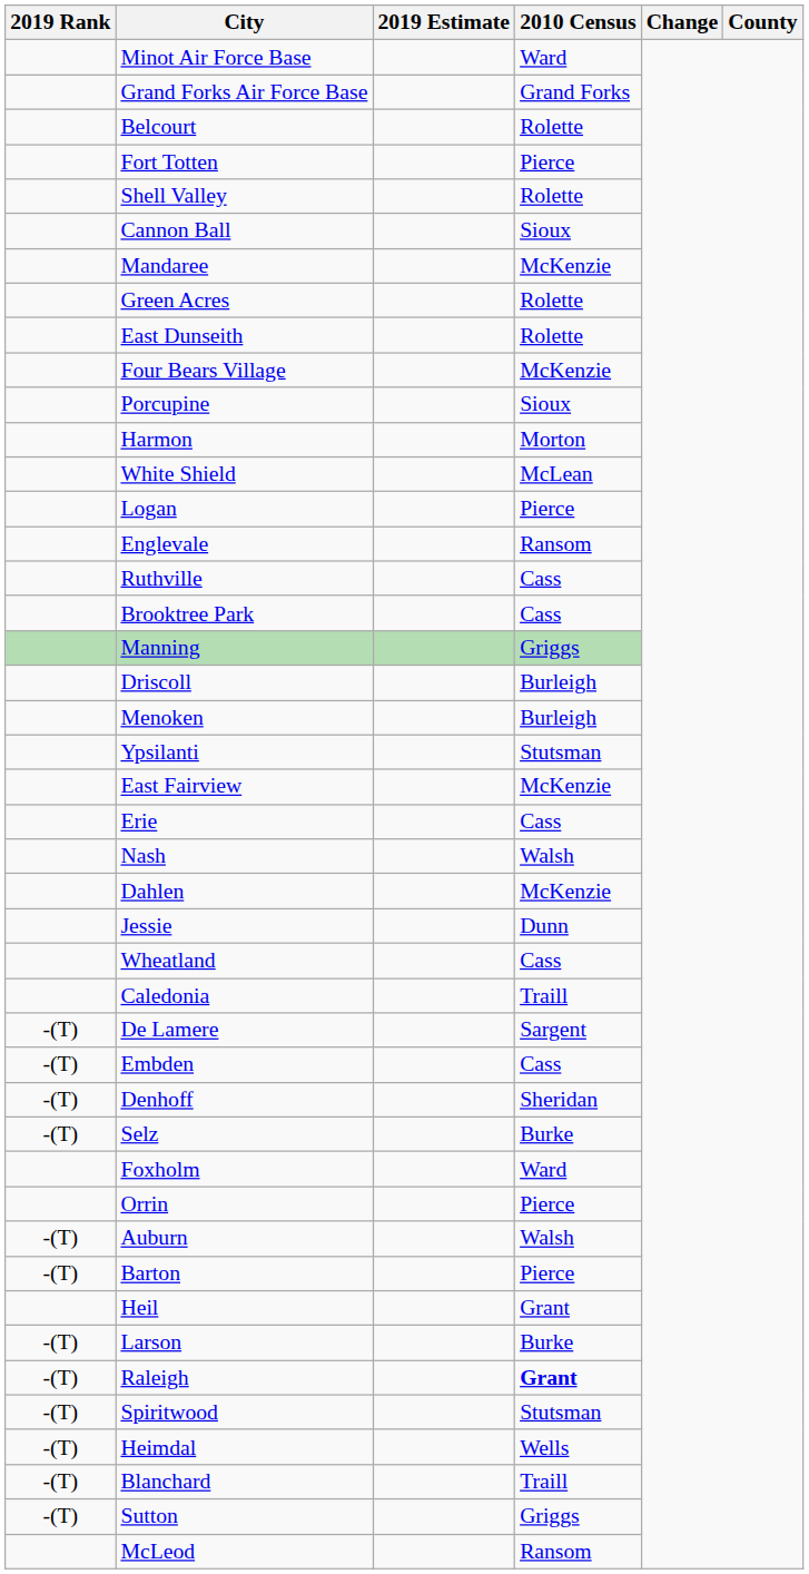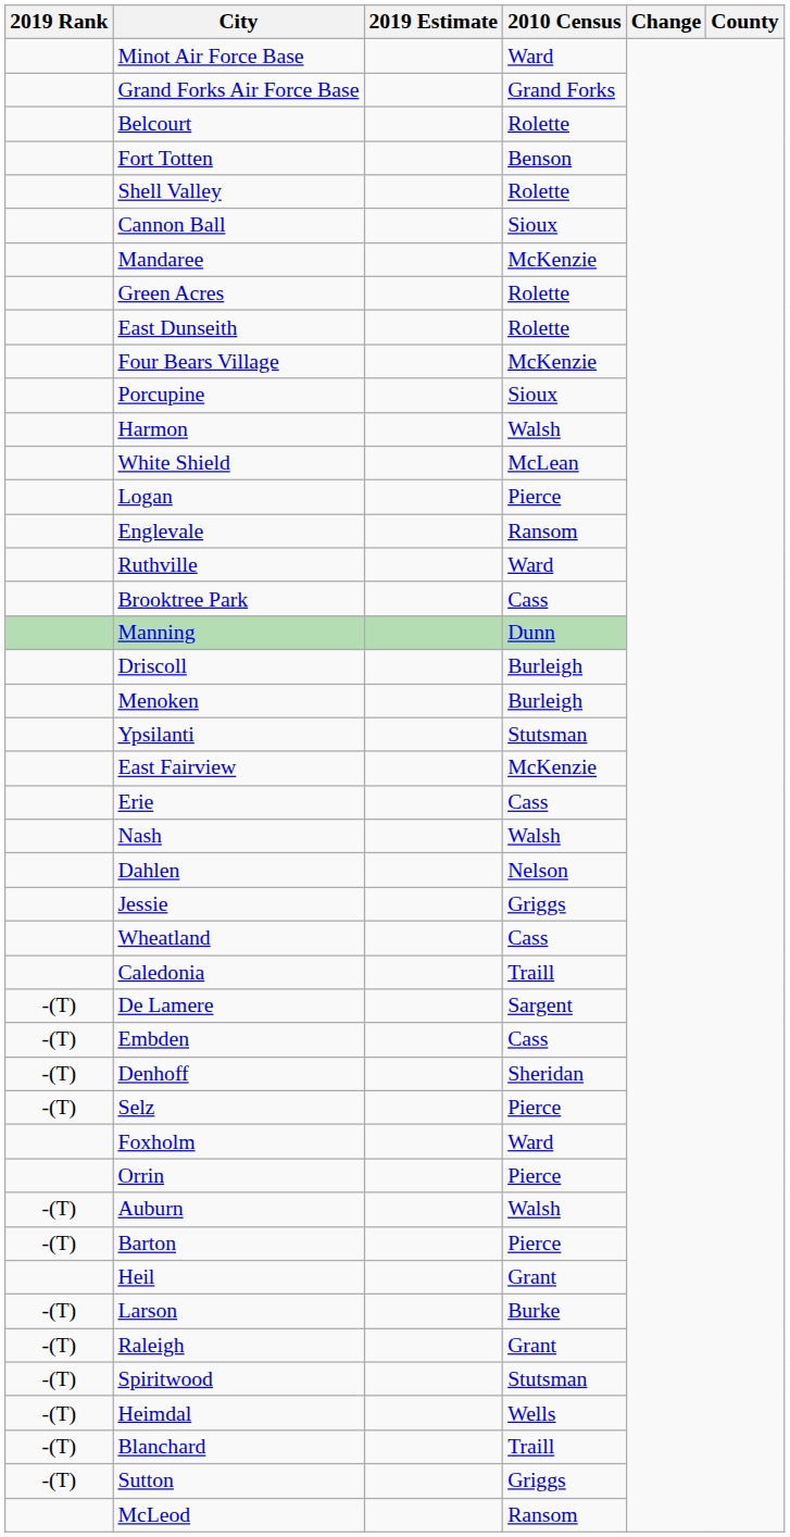 <table class="wikitable sortable">
 <tr>
 <th>2019 Rank</th>
 <th>City</th>
 <th>2019 Estimate</th>
 <th>2010 Census</th>
 <th>Change</th>
 <th>County</th>
 </tr>
 <tr>
 <td align=center></td>
 <td><a href='#'>Minot Air Force Base</a></td>
 <td></td>
 <td><a href='#'>Ward</a></td>
 </tr>
 <tr>
 <td align=center></td>
 <td><a href='#'>Grand Forks Air Force Base</a></td>
 <td></td>
 <td><a href='#'>Grand Forks</a></td>
 </tr>
 <tr>
 <td align=center></td>
 <td><a href='#'>Belcourt</a></td>
 <td></td>
 <td><a href='#'>Rolette</a></td>
 </tr>
 <tr>
 <td align=center></td>
 <td><a href='#'>Fort Totten</a></td>
 <td></td>
-<td><a href='#'>Pierce</a></td>
+<td><a href='#'>Benson</a></td>
 </tr>
 <tr>
 <td align=center></td>
 <td><a href='#'>Shell Valley</a></td>
 <td></td>
 <td><a href='#'>Rolette</a></td>
 </tr>
 <tr>
 <td align=center></td>
 <td><a href='#'>Cannon Ball</a></td>
 <td></td>
 <td><a href='#'>Sioux</a></td>
 </tr>
 <tr>
 <td align=center></td>
 <td><a href='#'>Mandaree</a></td>
 <td></td>
 <td><a href='#'>McKenzie</a></td>
 </tr>
 <tr>
 <td align=center></td>
 <td><a href='#'>Green Acres</a></td>
 <td></td>
 <td><a href='#'>Rolette</a></td>
 </tr>
 <tr>
 <td align=center></td>
 <td><a href='#'>East Dunseith</a></td>
 <td></td>
 <td><a href='#'>Rolette</a></td>
 </tr>
 <tr>
 <td align=center></td>
 <td><a href='#'>Four Bears Village</a></td>
 <td></td>
 <td><a href='#'>McKenzie</a></td>
 </tr>
 <tr>
 <td align=center></td>
 <td><a href='#'>Porcupine</a></td>
 <td></td>
 <td><a href='#'>Sioux</a></td>
 </tr>
 <tr>
 <td align=center></td>
 <td><a href='#'>Harmon</a></td>
 <td></td>
-<td><a href='#'>Morton</a></td>
+<td><a href='#'>Walsh</a></td>
 </tr>
 <tr>
 <td align=center></td>
 <td><a href='#'>White Shield</a></td>
 <td></td>
 <td><a href='#'>McLean</a></td>
 </tr>
 <tr>
 <td align=center></td>
 <td><a href='#'>Logan</a></td>
 <td></td>
 <td><a href='#'>Pierce</a></td>
 </tr>
 <tr>
 <td align=center></td>
 <td><a href='#'>Englevale</a></td>
 <td></td>
 <td><a href='#'>Ransom</a></td>
 </tr>
 <tr>
 <td align=center></td>
 <td><a href='#'>Ruthville</a></td>
 <td></td>
-<td><a href='#'>Cass</a></td>
+<td><a href='#'>Ward</a></td>
 </tr>
 <tr>
 <td align=center></td>
 <td><a href='#'>Brooktree Park</a></td>
 <td></td>
 <td><a href='#'>Cass</a></td>
 </tr>
 <tr style="background-color:#b4ddb4;">
 <td align=center></td>
 <td><a href='#'>Manning</a></td>
 <td></td>
-<td><a href='#'>Griggs</a></td>
+<td><a href='#'>Dunn</a></td>
 </tr>
 <tr>
 <td align=center></td>
 <td><a href='#'>Driscoll</a></td>
 <td></td>
 <td><a href='#'>Burleigh</a></td>
 </tr>
 <tr>
 <td align=center></td>
 <td><a href='#'>Menoken</a></td>
 <td></td>
 <td><a href='#'>Burleigh</a></td>
 </tr>
 <tr>
 <td align=center></td>
 <td><a href='#'>Ypsilanti</a></td>
 <td></td>
 <td><a href='#'>Stutsman</a></td>
 </tr>
 <tr>
 <td align=center></td>
 <td><a href='#'>East Fairview</a></td>
 <td></td>
 <td><a href='#'>McKenzie</a></td>
 </tr>
 <tr>
 <td align=center></td>
 <td><a href='#'>Erie</a></td>
 <td></td>
 <td><a href='#'>Cass</a></td>
 </tr>
 <tr>
 <td align=center></td>
 <td><a href='#'>Nash</a></td>
 <td></td>
 <td><a href='#'>Walsh</a></td>
 </tr>
 <tr>
 <td align=center></td>
 <td><a href='#'>Dahlen</a></td>
 <td></td>
-<td><a href='#'>McKenzie</a></td>
+<td><a href='#'>Nelson</a></td>
 </tr>
 <tr>
 <td align=center></td>
 <td><a href='#'>Jessie</a></td>
 <td></td>
-<td><a href='#'>Dunn</a></td>
+<td><a href='#'>Griggs</a></td>
 </tr>
 <tr>
 <td align=center></td>
 <td><a href='#'>Wheatland</a></td>
 <td></td>
 <td><a href='#'>Cass</a></td>
 </tr>
 <tr>
 <td align=center></td>
 <td><a href='#'>Caledonia</a></td>
 <td></td>
 <td><a href='#'>Traill</a></td>
 </tr>
 <tr>
 <td align=center>-(T)</td>
 <td><a href='#'>De Lamere</a></td>
 <td></td>
 <td><a href='#'>Sargent</a></td>
 </tr>
 <tr>
 <td align=center>-(T)</td>
 <td><a href='#'>Embden</a></td>
 <td></td>
 <td><a href='#'>Cass</a></td>
 </tr>
 <tr>
 <td align=center>-(T)</td>
 <td><a href='#'>Denhoff</a></td>
 <td></td>
 <td><a href='#'>Sheridan</a></td>
 </tr>
 <tr>
 <td align=center>-(T)</td>
 <td><a href='#'>Selz</a></td>
 <td></td>
-<td><a href='#'>Burke</a></td>
+<td><a href='#'>Pierce</a></td>
 </tr>
 <tr>
 <td align=center></td>
 <td><a href='#'>Foxholm</a></td>
 <td></td>
 <td><a href='#'>Ward</a></td>
 </tr>
 <tr>
 <td align=center></td>
 <td><a href='#'>Orrin</a></td>
 <td></td>
 <td><a href='#'>Pierce</a></td>
 </tr>
 <tr>
 <td align=center>-(T)</td>
 <td><a href='#'>Auburn</a></td>
 <td></td>
 <td><a href='#'>Walsh</a></td>
 </tr>
 <tr>
 <td align=center>-(T)</td>
 <td><a href='#'>Barton</a></td>
 <td></td>
 <td><a href='#'>Pierce</a></td>
 </tr>
 <tr>
 <td align=center></td>
 <td><a href='#'>Heil</a></td>
 <td></td>
 <td><a href='#'>Grant</a></td>
 </tr>
 <tr>
 <td align=center>-(T)</td>
 <td><a href='#'>Larson</a></td>
 <td></td>
 <td><a href='#'>Burke</a></td>
 </tr>
 <tr>
 <td align=center>-(T)</td>
 <td><a href='#'>Raleigh</a></td>
 <td></td>
-<td><strong><a href='#'>Grant</a></strong></td>
+<td><a href='#'>Grant</a></td>
 </tr>
 <tr>
 <td align=center>-(T)</td>
 <td><a href='#'>Spiritwood</a></td>
 <td></td>
 <td><a href='#'>Stutsman</a></td>
 </tr>
 <tr>
 <td align=center>-(T)</td>
 <td><a href='#'>Heimdal</a></td>
 <td></td>
 <td><a href='#'>Wells</a></td>
 </tr>
 <tr>
 <td align=center>-(T)</td>
 <td><a href='#'>Blanchard</a></td>
 <td></td>
 <td><a href='#'>Traill</a></td>
 </tr>
 <tr>
 <td align=center>-(T)</td>
 <td><a href='#'>Sutton</a></td>
 <td></td>
 <td><a href='#'>Griggs</a></td>
 </tr>
 <tr>
 <td align=center></td>
 <td><a href='#'>McLeod</a></td>
 <td></td>
 <td><a href='#'>Ransom</a></td>
 </tr>
 </table>
